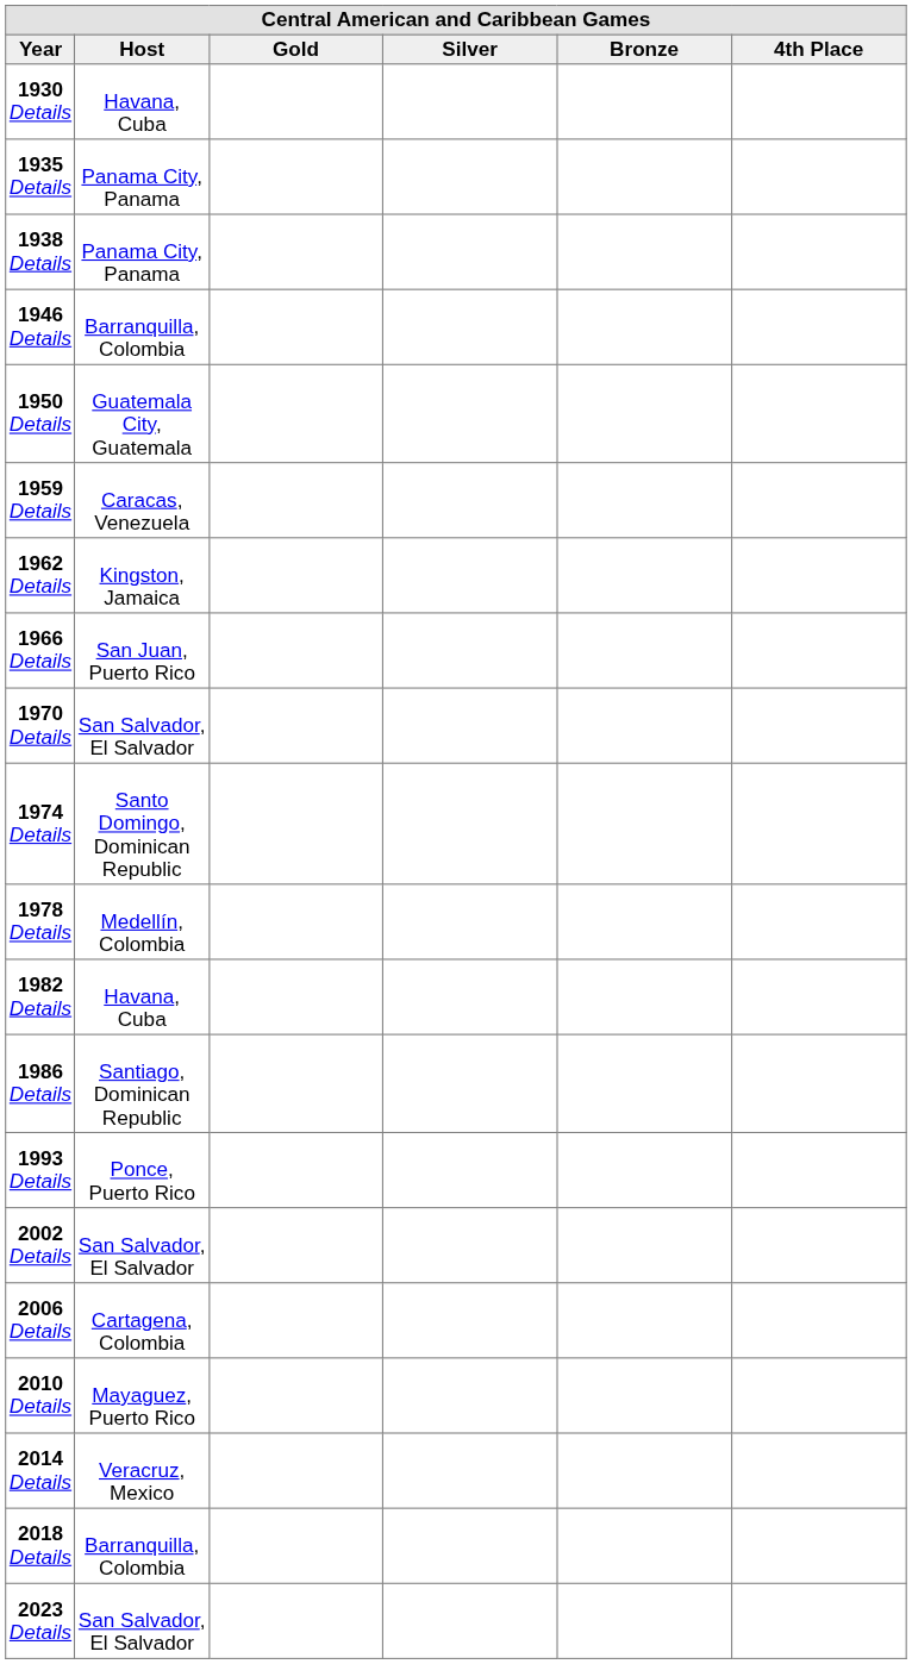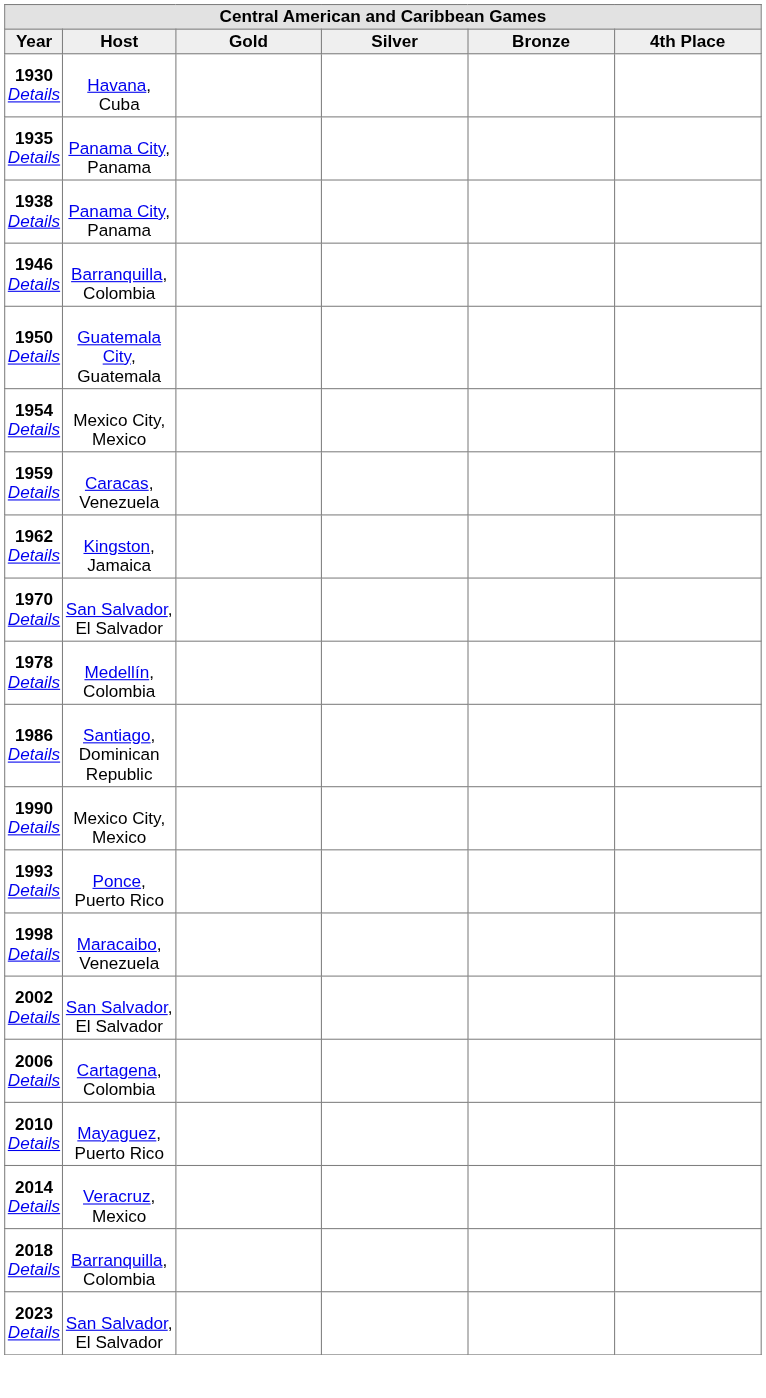 <table class="toccolours" border="1" cellpadding="2" style="border-collapse: collapse; text-align: center; width: 80%; margin: 0 auto;">
 <tr style="background: #e2e2e2;">
 <th colspan=6 width=100%>Central American and Caribbean Games</th>
 </tr>
 <tr style="background: #efefef;">
 <th width=5%>Year</th>
 <th width=15%>Host</th>
 <th width=20%>Gold</th>
 <th width=20%>Silver</th>
 <th width=20%>Bronze</th>
 <th width=20%>4th Place</th>
 </tr>
 <tr align=center>
 <td><strong>1930</strong><br><em><a href='#'>Details</a></em></td>
 <td><br><a href='#'>Havana</a>,<br> Cuba</td>
 <td><strong></strong></td>
 <td></td>
 <td></td>
 <td></td>
 </tr>
 <tr align=center valign=center>
 <td><strong>1935</strong><br><em><a href='#'>Details</a></em></td>
 <td><br><a href='#'>Panama City</a>,<br> Panama</td>
 <td><strong></strong></td>
 <td></td>
 <td></td>
 <td></td>
 </tr>
 <tr>
 <td><strong>1938</strong><br><em><a href='#'>Details</a></em></td>
 <td><br><a href='#'>Panama City</a>,<br> Panama</td>
 <td><strong></strong></td>
 <td></td>
 <td></td>
 <td></td>
 </tr>
 <tr>
 <td><strong>1946</strong><br><em><a href='#'>Details</a></em></td>
 <td><br><a href='#'>Barranquilla</a>,<br> Colombia</td>
 <td><strong></strong></td>
 <td></td>
 <td></td>
 <td></td>
 </tr>
 <tr>
 <td><strong>1950</strong><br><em><a href='#'>Details</a></em></td>
 <td><br><a href='#'>Guatemala City</a>,<br> Guatemala</td>
 <td><strong></strong></td>
 <td></td>
 <td></td>
 <td></td>
 </tr>
+<tr>
+<td><strong>1954</strong><br><em><a href='#'>Details</a></em></td>
+<td><br>Mexico City,<br> Mexico</td>
+<td><strong></strong></td>
+<td></td>
+<td></td>
+<td></td>
+</tr>
 <tr align=center valign=center>
 <td><strong>1959</strong><br><em><a href='#'>Details</a></em></td>
 <td><br><a href='#'>Caracas</a>,<br> Venezuela</td>
 <td><strong></strong></td>
 <td></td>
 <td></td>
 <td></td>
 </tr>
 <tr>
 <td><strong>1962</strong><br><em><a href='#'>Details</a></em></td>
 <td><br><a href='#'>Kingston</a>,<br> Jamaica</td>
 <td><strong></strong></td>
 <td></td>
 <td></td>
 <td></td>
 </tr>
 <tr>
-<td><strong>1966</strong><br><em><a href='#'>Details</a></em></td>
-<td><br><a href='#'>San Juan</a>,<br> Puerto Rico</td>
-<td><strong></strong></td>
-<td></td>
-<td></td>
-<td></td>
-</tr>
-<tr>
 <td><strong>1970</strong><br><em><a href='#'>Details</a></em></td>
 <td><br><a href='#'>San Salvador</a>,<br> El Salvador</td>
-<td><strong></strong></td>
-<td></td>
-<td></td>
-<td></td>
-</tr>
-<tr>
-<td><strong>1974</strong><br><em><a href='#'>Details</a></em></td>
-<td><br><a href='#'>Santo Domingo</a>,<br> Dominican Republic</td>
 <td><strong></strong></td>
 <td></td>
 <td></td>
 <td></td>
 </tr>
 <tr>
 <td><strong>1978</strong><br><em><a href='#'>Details</a></em></td>
 <td><br><a href='#'>Medellín</a>,<br> Colombia</td>
 <td><strong></strong></td>
 <td></td>
 <td></td>
 <td></td>
 </tr>
 <tr>
-<td><strong>1982</strong><br><em><a href='#'>Details</a></em></td>
-<td><br><a href='#'>Havana</a>,<br> Cuba</td>
-<td><strong></strong></td>
-<td></td>
-<td></td>
-<td></td>
-</tr>
-<tr>
 <td><strong>1986</strong><br><em><a href='#'>Details</a></em></td>
 <td><br><a href='#'>Santiago</a>,<br> Dominican Republic</td>
 <td><strong></strong></td>
 <td></td>
 <td></td>
 <td></td>
 </tr>
 <tr>
+<td><strong>1990</strong><br><em><a href='#'>Details</a></em></td>
+<td><br>Mexico City,<br> Mexico</td>
+<td><strong></strong></td>
+<td></td>
+<td></td>
+<td></td>
+</tr>
+<tr>
 <td><strong>1993</strong><br><em><a href='#'>Details</a></em></td>
 <td><br><a href='#'>Ponce</a>,<br> Puerto Rico</td>
+<td><strong></strong></td>
+<td></td>
+<td></td>
+<td></td>
+</tr>
+<tr>
+<td><strong>1998</strong><br><em><a href='#'>Details</a></em></td>
+<td><br><a href='#'>Maracaibo</a>,<br> Venezuela</td>
 <td><strong></strong></td>
 <td></td>
 <td></td>
 <td></td>
 </tr>
 <tr>
 <td><strong>2002</strong><br><em><a href='#'>Details</a></em></td>
 <td><br><a href='#'>San Salvador</a>,<br> El Salvador</td>
 <td><strong></strong></td>
 <td></td>
 <td></td>
 <td></td>
 </tr>
 <tr>
 <td><strong>2006</strong><br><em><a href='#'>Details</a></em></td>
 <td><br><a href='#'>Cartagena</a>,<br> Colombia</td>
 <td><strong></strong></td>
 <td></td>
 <td></td>
 <td></td>
 </tr>
 <tr>
 <td><strong>2010</strong><br><em><a href='#'>Details</a></em></td>
 <td><br><a href='#'>Mayaguez</a>,<br> Puerto Rico</td>
 <td><strong></strong></td>
 <td></td>
 <td></td>
 <td></td>
 </tr>
 <tr>
 <td><strong>2014</strong><br><em><a href='#'>Details</a></em></td>
 <td><br><a href='#'>Veracruz</a>,<br> Mexico</td>
 <td><strong></strong></td>
 <td></td>
 <td></td>
 <td></td>
 </tr>
 <tr>
 <td><strong>2018</strong><br><em><a href='#'>Details</a></em></td>
 <td><br><a href='#'>Barranquilla</a>,<br> Colombia</td>
 <td><strong></strong></td>
 <td></td>
 <td></td>
 <td></td>
 </tr>
 <tr>
 <td><strong>2023</strong><br><em><a href='#'>Details</a></em></td>
 <td><br><a href='#'>San Salvador</a>,<br> El Salvador</td>
 <td><strong></strong></td>
 <td></td>
 <td></td>
 <td></td>
 </tr>
 </table>
